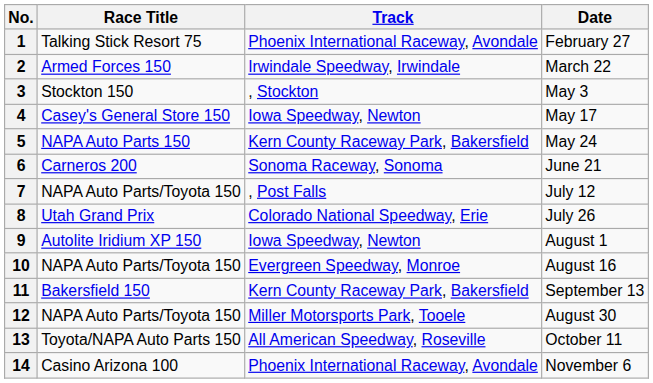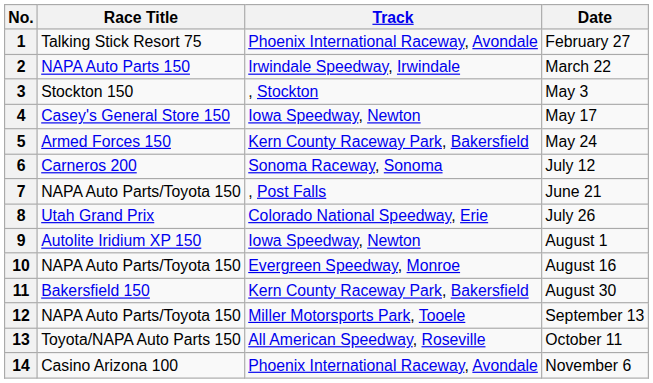 <table class="wikitable" style="font-size:85%;">
 <tr>
 <th>No.</th>
 <th>Race Title</th>
 <th><a href='#'>Track</a></th>
 <th>Date</th>
 </tr>
 <tr>
 <th>1</th>
 <td>Talking Stick Resort 75</td>
 <td><a href='#'>Phoenix International Raceway</a>, <a href='#'>Avondale</a></td>
 <td>February 27</td>
 </tr>
 <tr>
 <th>2</th>
-<td><a href='#'>Armed Forces 150</a></td>
+<td><a href='#'>NAPA Auto Parts 150</a></td>
 <td><a href='#'>Irwindale Speedway</a>, <a href='#'>Irwindale</a></td>
 <td>March 22</td>
 </tr>
 <tr>
 <th>3</th>
 <td>Stockton 150</td>
 <td>, <a href='#'>Stockton</a></td>
 <td>May 3</td>
 </tr>
 <tr>
 <th>4</th>
 <td><a href='#'>Casey's General Store 150</a></td>
 <td><a href='#'>Iowa Speedway</a>, <a href='#'>Newton</a></td>
 <td>May 17</td>
 </tr>
 <tr>
 <th>5</th>
-<td><a href='#'>NAPA Auto Parts 150</a></td>
+<td><a href='#'>Armed Forces 150</a></td>
 <td><a href='#'>Kern County Raceway Park</a>, <a href='#'>Bakersfield</a></td>
 <td>May 24</td>
 </tr>
 <tr>
 <th>6</th>
 <td><a href='#'>Carneros 200</a></td>
 <td><a href='#'>Sonoma Raceway</a>, <a href='#'>Sonoma</a></td>
-<td>June 21</td>
+<td>July 12</td>
 </tr>
 <tr>
 <th>7</th>
 <td>NAPA Auto Parts/Toyota 150</td>
 <td>, <a href='#'>Post Falls</a></td>
-<td>July 12</td>
+<td>June 21</td>
 </tr>
 <tr>
 <th>8</th>
 <td><a href='#'>Utah Grand Prix</a></td>
 <td><a href='#'>Colorado National Speedway</a>, <a href='#'>Erie</a></td>
 <td>July 26</td>
 </tr>
 <tr>
 <th>9</th>
 <td><a href='#'>Autolite Iridium XP 150</a></td>
 <td><a href='#'>Iowa Speedway</a>, <a href='#'>Newton</a></td>
 <td>August 1</td>
 </tr>
 <tr>
 <th>10</th>
 <td>NAPA Auto Parts/Toyota 150</td>
 <td><a href='#'>Evergreen Speedway</a>, <a href='#'>Monroe</a></td>
 <td>August 16</td>
 </tr>
 <tr>
 <th>11</th>
 <td><a href='#'>Bakersfield 150</a></td>
 <td><a href='#'>Kern County Raceway Park</a>, <a href='#'>Bakersfield</a></td>
-<td>September 13</td>
+<td>August 30</td>
 </tr>
 <tr>
 <th>12</th>
 <td>NAPA Auto Parts/Toyota 150</td>
 <td><a href='#'>Miller Motorsports Park</a>, <a href='#'>Tooele</a></td>
-<td>August 30</td>
+<td>September 13</td>
 </tr>
 <tr>
 <th>13</th>
 <td>Toyota/NAPA Auto Parts 150</td>
 <td><a href='#'>All American Speedway</a>, <a href='#'>Roseville</a></td>
 <td>October 11</td>
 </tr>
 <tr>
 <th>14</th>
 <td>Casino Arizona 100</td>
 <td><a href='#'>Phoenix International Raceway</a>, <a href='#'>Avondale</a></td>
 <td>November 6</td>
 </tr>
 </table>
